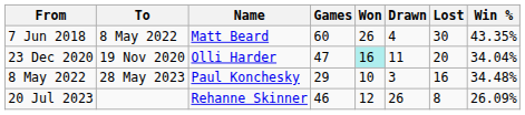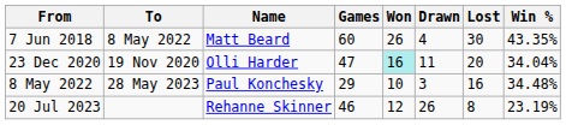 <table class="wikitable">
 <tr>
 <th>From</th>
 <th>To</th>
 <th>Name</th>
 <th>Games</th>
 <th>Won</th>
 <th>Drawn</th>
 <th>Lost</th>
 <th>Win %</th>
 </tr>
 <tr>
 <td>7 Jun 2018</td>
 <td>8 May 2022</td>
 <td> <a href='#'>Matt Beard</a></td>
 <td>60</td>
 <td>26</td>
 <td>4</td>
 <td>30</td>
 <td>43.35%</td>
 </tr>
 <tr>
 <td>23 Dec 2020</td>
 <td>19 Nov 2020</td>
 <td> <a href='#'>Olli Harder</a></td>
 <td>47</td>
 <td style="background: paleturquoise;">16</td>
 <td>11</td>
 <td>20</td>
 <td>34.04%</td>
 </tr>
 <tr>
 <td>8 May 2022</td>
 <td>28 May 2023</td>
 <td> <a href='#'>Paul Konchesky</a></td>
 <td>29</td>
 <td>10</td>
 <td>3</td>
 <td>16</td>
 <td>34.48%</td>
 </tr>
 <tr>
 <td>20 Jul 2023</td>
 <td></td>
 <td> <a href='#'>Rehanne Skinner</a></td>
 <td>46</td>
 <td>12</td>
 <td>26</td>
 <td>8</td>
-<td>26.09%</td>
+<td>23.19%</td>
 </tr>
 </table>
